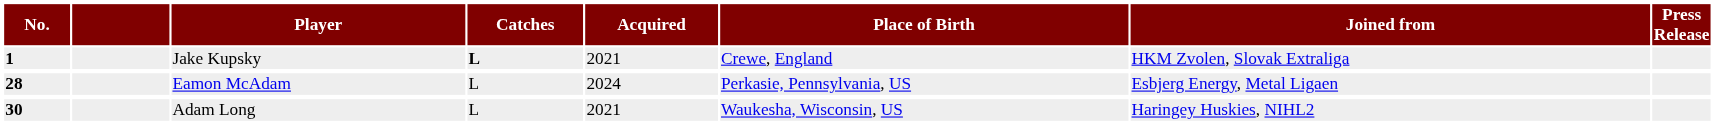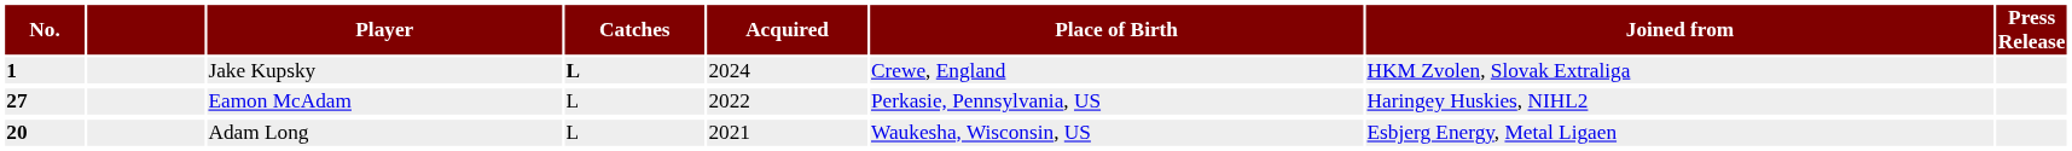 <table>
 <tr bgcolor="maroon" style="color: white">
 <th width=4%>No.</th>
 <th width=6%></th>
 <th width=18%>Player</th>
 <th width=7%>Catches</th>
 <th width=8%>Acquired</th>
 <th width=25%>Place of Birth</th>
 <th width=32%>Joined from</th>
 <th width=10%>Press Release</th>
 </tr>
 <tr style="background:#eee;">
 <td><strong>1</strong></td>
 <td></td>
 <td align="left">Jake Kupsky</td>
 <td><strong>L</strong></td>
-<td>2021</td>
+<td>2024</td>
 <td align="left"><a href='#'>Crewe</a>, <a href='#'>England</a></td>
 <td align="left"><a href='#'>HKM Zvolen</a>, <a href='#'>Slovak Extraliga</a></td>
 <td></td>
 </tr>
 <tr>
 </tr>
 <tr style="background:#eee;">
-<td><strong>28</strong></td>
+<td><strong>27</strong></td>
 <td></td>
 <td align="left"><a href='#'>Eamon McAdam</a></td>
 <td>L</td>
-<td>2024</td>
+<td>2022</td>
 <td align="left"><a href='#'>Perkasie, Pennsylvania</a>, <a href='#'>US</a></td>
+<td align="left"><a href='#'>Haringey Huskies</a>, <a href='#'>NIHL2</a></td>
+<td></td>
+</tr>
+<tr>
+</tr>
+<tr style="background:#eee;">
+<td><strong>20</strong></td>
+<td></td>
+<td align="left">Adam Long</td>
+<td>L</td>
+<td>2021</td>
+<td align="left"><a href='#'>Waukesha, Wisconsin</a>, <a href='#'>US</a></td>
 <td align="left"><a href='#'>Esbjerg Energy</a>, <a href='#'>Metal Ligaen</a></td>
 <td></td>
 </tr>
 <tr>
 </tr>
-<tr style="background:#eee;">
-<td><strong>30</strong></td>
-<td></td>
-<td align="left">Adam Long</td>
-<td>L</td>
-<td>2021</td>
-<td align="left"><a href='#'>Waukesha, Wisconsin</a>, <a href='#'>US</a></td>
-<td align="left"><a href='#'>Haringey Huskies</a>, <a href='#'>NIHL2</a></td>
-<td></td>
-</tr>
-<tr>
-</tr>
 </table>
